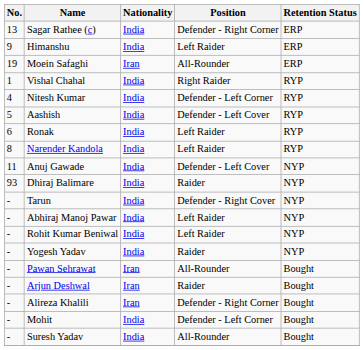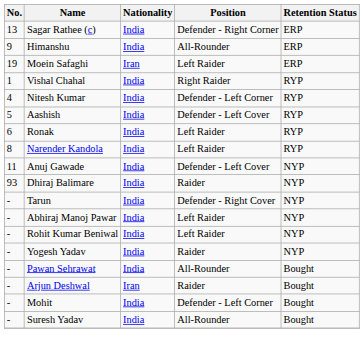 <table class="wikitable sortable defaultcenter col2left" style="font-size: 85%">
 <tr>
 <th style="text-align:center;">No.</th>
 <th style="text-align:center;">Name</th>
 <th style="text-align:center;">Nationality</th>
 <th style="text-align:center;">Position</th>
 <th style="text-align:center;">Retention Status</th>
 </tr>
 <tr>
 <td>13</td>
 <td>Sagar Rathee (<a href='#'>c</a>)</td>
 <td> <a href='#'>India</a></td>
 <td>Defender - Right Corner</td>
 <td>ERP</td>
 </tr>
 <tr>
 <td>9</td>
 <td>Himanshu</td>
 <td> <a href='#'>India</a></td>
-<td>Left Raider</td>
+<td>All-Rounder</td>
 <td>ERP</td>
 </tr>
 <tr>
 <td>19</td>
 <td>Moein Safaghi</td>
 <td> <a href='#'>Iran</a></td>
-<td>All-Rounder</td>
+<td>Left Raider</td>
 <td>ERP</td>
 </tr>
 <tr>
 <td>1</td>
 <td>Vishal Chahal</td>
 <td> <a href='#'>India</a></td>
 <td>Right Raider</td>
 <td>RYP</td>
 </tr>
 <tr>
 <td>4</td>
 <td>Nitesh Kumar</td>
 <td> <a href='#'>India</a></td>
 <td>Defender - Left Corner</td>
 <td>RYP</td>
 </tr>
 <tr>
 <td>5</td>
 <td>Aashish</td>
 <td> <a href='#'>India</a></td>
 <td>Defender - Left Cover</td>
 <td>RYP</td>
 </tr>
 <tr>
 <td>6</td>
 <td>Ronak</td>
 <td> <a href='#'>India</a></td>
 <td>Left Raider</td>
 <td>RYP</td>
 </tr>
 <tr>
 <td>8</td>
 <td><a href='#'>Narender Kandola</a></td>
 <td> <a href='#'>India</a></td>
 <td>Left Raider</td>
 <td>RYP</td>
 </tr>
 <tr>
 <td>11</td>
 <td>Anuj Gawade</td>
 <td> <a href='#'>India</a></td>
 <td>Defender - Left Cover</td>
 <td>NYP</td>
 </tr>
 <tr>
 <td>93</td>
 <td>Dhiraj Balimare</td>
 <td> <a href='#'>India</a></td>
 <td>Raider</td>
 <td>NYP</td>
 </tr>
 <tr>
 <td>-</td>
 <td>Tarun</td>
 <td> <a href='#'>India</a></td>
 <td>Defender - Right Cover</td>
 <td>NYP</td>
 </tr>
 <tr>
 <td>-</td>
 <td>Abhiraj Manoj Pawar</td>
 <td> <a href='#'>India</a></td>
 <td>Left Raider</td>
 <td>NYP</td>
 </tr>
 <tr>
 <td>-</td>
 <td>Rohit Kumar Beniwal</td>
 <td> <a href='#'>India</a></td>
 <td>Left Raider</td>
 <td>NYP</td>
 </tr>
 <tr>
 <td>-</td>
 <td>Yogesh Yadav</td>
 <td> <a href='#'>India</a></td>
 <td>Raider</td>
 <td>NYP</td>
 </tr>
 <tr>
 <td>-</td>
 <td><a href='#'>Pawan Sehrawat</a></td>
-<td> <a href='#'>Iran</a></td>
+<td> <a href='#'>India</a></td>
 <td>All-Rounder</td>
 <td>Bought</td>
 </tr>
 <tr>
 <td>-</td>
 <td><a href='#'>Arjun Deshwal</a></td>
 <td> <a href='#'>Iran</a></td>
 <td>Raider</td>
-<td>Bought</td>
-</tr>
-<tr>
-<td>-</td>
-<td>Alireza Khalili</td>
-<td> <a href='#'>Iran</a></td>
-<td>Defender - Right Corner</td>
 <td>Bought</td>
 </tr>
 <tr>
 <td>-</td>
 <td>Mohit</td>
 <td> <a href='#'>India</a></td>
 <td>Defender - Left Corner</td>
 <td>Bought</td>
 </tr>
 <tr>
 <td>-</td>
 <td>Suresh Yadav</td>
 <td> <a href='#'>India</a></td>
 <td>All-Rounder</td>
 <td>Bought</td>
 </tr>
 <tr>
 </tr>
 </table>
